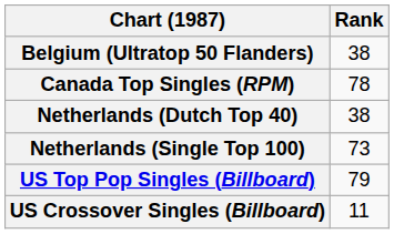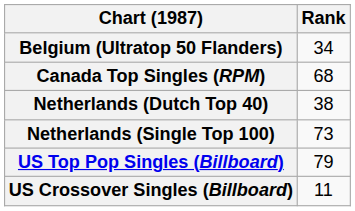 <table class="wikitable plainrowheaders sortable">
 <tr>
 <th scope="col">Chart (1987)</th>
 <th scope="col">Rank</th>
 </tr>
 <tr>
 <th scope="row">Belgium (Ultratop 50 Flanders)</th>
-<td align="center">38</td>
+<td align="center">34</td>
 </tr>
 <tr>
 <th scope="row">Canada Top Singles (<em>RPM</em>)</th>
-<td align="center">78</td>
+<td align="center">68</td>
 </tr>
 <tr>
 <th scope="row">Netherlands (Dutch Top 40)</th>
 <td align="center">38</td>
 </tr>
 <tr>
 <th scope="row">Netherlands (Single Top 100)</th>
 <td align="center">73</td>
 </tr>
 <tr>
 <th scope="row"><a href='#'>US Top Pop Singles (<em>Billboard</em>)</a></th>
 <td style="text-align:center;">79</td>
 </tr>
 <tr>
 <th scope="row">US Crossover Singles (<em>Billboard</em>)</th>
 <td style="text-align:center;">11</td>
 </tr>
 </table>
